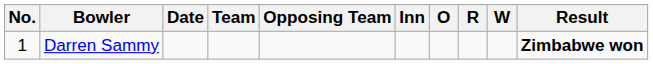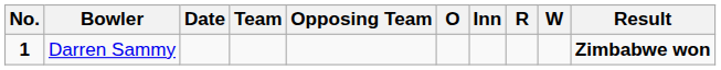 <table class="wikitable sortable">
 <tr align=center>
 <th>No.</th>
 <th>Bowler</th>
 <th>Date</th>
 <th>Team</th>
 <th>Opposing Team</th>
+<th scope="col" style="width:20px;">O</th>
 <th scope="col" style="width:20px;">Inn</th>
-<th scope="col" style="width:20px;">O</th>
 <th scope="col" style="width:20px;">R</th>
 <th scope="col" style="width:20px;">W</th>
 <th>Result</th>
 </tr>
 <tr align=center>
-<td>1</td>
+<td><strong>1</strong></td>
 <td><a href='#'>Darren Sammy</a></td>
 <td></td>
 <td></td>
 <td></td>
 <td></td>
 <td></td>
 <td></td>
 <td></td>
 <td><strong>Zimbabwe won</strong></td>
 </tr>
 </table>
